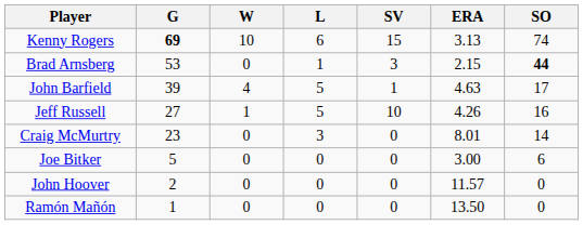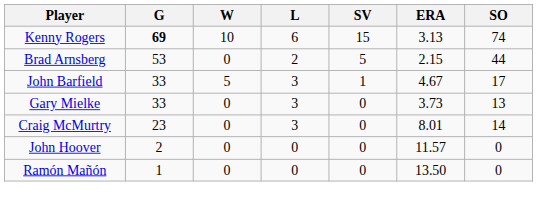 <table class="wikitable sortable">
 <tr>
 <th bgcolor="#DDDDFF" width="16%">Player</th>
 <th bgcolor="#DDDDFF" width="9%">G</th>
 <th bgcolor="#DDDDFF" width="9%">W</th>
 <th bgcolor="#DDDDFF" width="9%">L</th>
 <th bgcolor="#DDDDFF" width="9%">SV</th>
 <th bgcolor="#DDDDFF" width="9%">ERA</th>
 <th bgcolor="#DDDDFF" width="9%">SO</th>
 </tr>
 <tr align="center">
 <td><a href='#'>Kenny Rogers</a></td>
 <td><strong>69</strong></td>
 <td>10</td>
 <td>6</td>
 <td>15</td>
 <td>3.13</td>
 <td>74</td>
 </tr>
 <tr align="center">
 <td><a href='#'>Brad Arnsberg</a></td>
 <td>53</td>
 <td>0</td>
-<td>1</td>
-<td>3</td>
+<td>2</td>
+<td>5</td>
 <td>2.15</td>
-<td><strong>44</strong></td>
+<td>44</td>
 </tr>
 <tr align="center">
 <td><a href='#'>John Barfield</a></td>
-<td>39</td>
-<td>4</td>
+<td>33</td>
 <td>5</td>
+<td>3</td>
 <td>1</td>
-<td>4.63</td>
+<td>4.67</td>
 <td>17</td>
 </tr>
 <tr align="center">
-<td><a href='#'>Jeff Russell</a></td>
-<td>27</td>
-<td>1</td>
-<td>5</td>
-<td>10</td>
-<td>4.26</td>
-<td>16</td>
+<td><a href='#'>Gary Mielke</a></td>
+<td>33</td>
+<td>0</td>
+<td>3</td>
+<td>0</td>
+<td>3.73</td>
+<td>13</td>
 </tr>
 <tr align="center">
 <td><a href='#'>Craig McMurtry</a></td>
 <td>23</td>
 <td>0</td>
 <td>3</td>
 <td>0</td>
 <td>8.01</td>
 <td>14</td>
-</tr>
-<tr align="center">
-<td><a href='#'>Joe Bitker</a></td>
-<td>5</td>
-<td>0</td>
-<td>0</td>
-<td>0</td>
-<td>3.00</td>
-<td>6</td>
 </tr>
 <tr align="center">
 <td><a href='#'>John Hoover</a></td>
 <td>2</td>
 <td>0</td>
 <td>0</td>
 <td>0</td>
 <td>11.57</td>
 <td>0</td>
 </tr>
 <tr align="center">
 <td><a href='#'>Ramón Mañón</a></td>
 <td>1</td>
 <td>0</td>
 <td>0</td>
 <td>0</td>
 <td>13.50</td>
 <td>0</td>
 </tr>
 </table>
